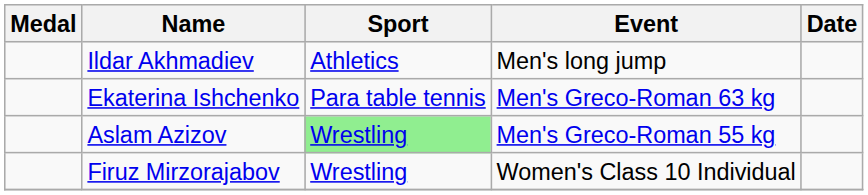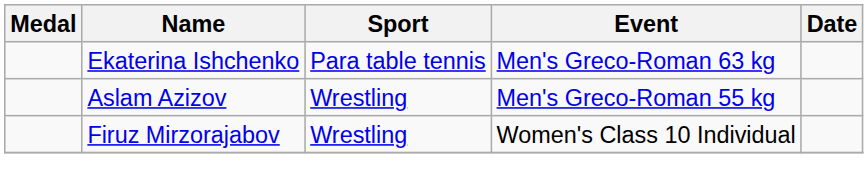 <table class="wikitable sortable" style="font-size: 95%;">
 <tr>
 <th>Medal</th>
 <th>Name</th>
 <th>Sport</th>
 <th>Event</th>
 <th>Date</th>
-</tr>
-<tr>
-<td></td>
-<td><a href='#'>Ildar Akhmadiev</a></td>
-<td><a href='#'>Athletics</a></td>
-<td>Men's long jump</td>
-<td></td>
 </tr>
 <tr>
 <td></td>
 <td><a href='#'>Ekaterina Ishchenko</a></td>
 <td><a href='#'>Para table tennis</a></td>
 <td><a href='#'>Men's Greco-Roman 63 kg</a></td>
 <td></td>
 </tr>
 <tr>
 <td></td>
 <td><a href='#'>Aslam Azizov</a></td>
-<td style="background: lightgreen;"><a href='#'>Wrestling</a></td>
+<td><a href='#'>Wrestling</a></td>
 <td><a href='#'>Men's Greco-Roman 55 kg</a></td>
 <td></td>
 </tr>
 <tr>
 <td></td>
 <td><a href='#'>Firuz Mirzorajabov</a></td>
 <td><a href='#'>Wrestling</a></td>
 <td>Women's Class 10 Individual</td>
 <td></td>
 </tr>
 <tr>
 </tr>
 </table>
